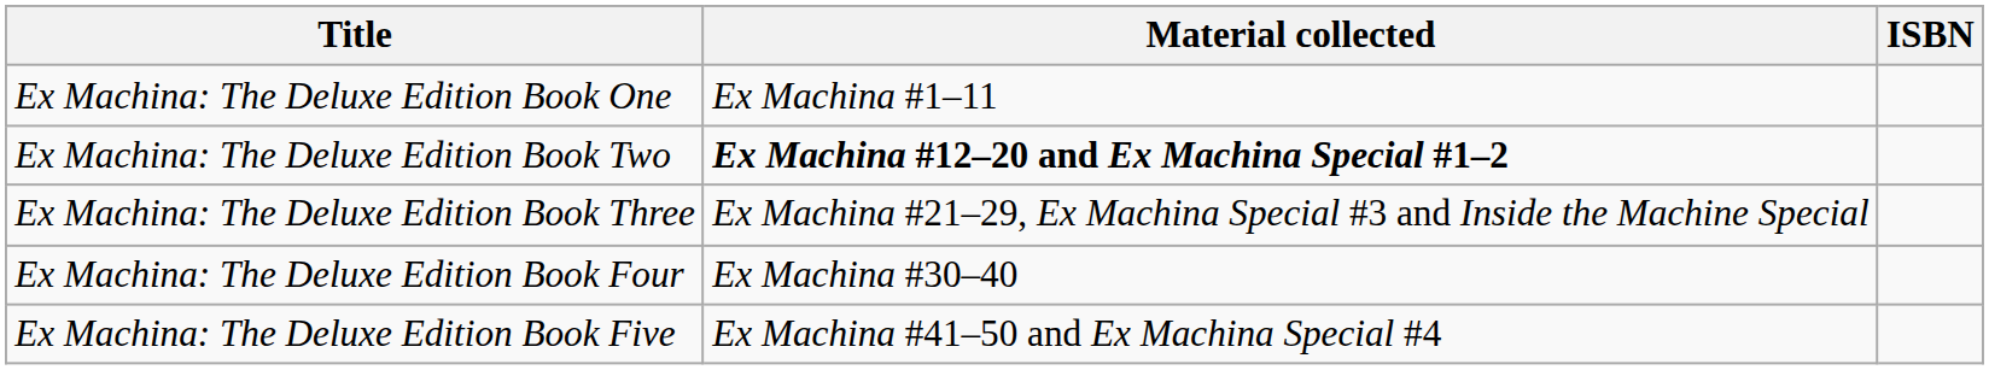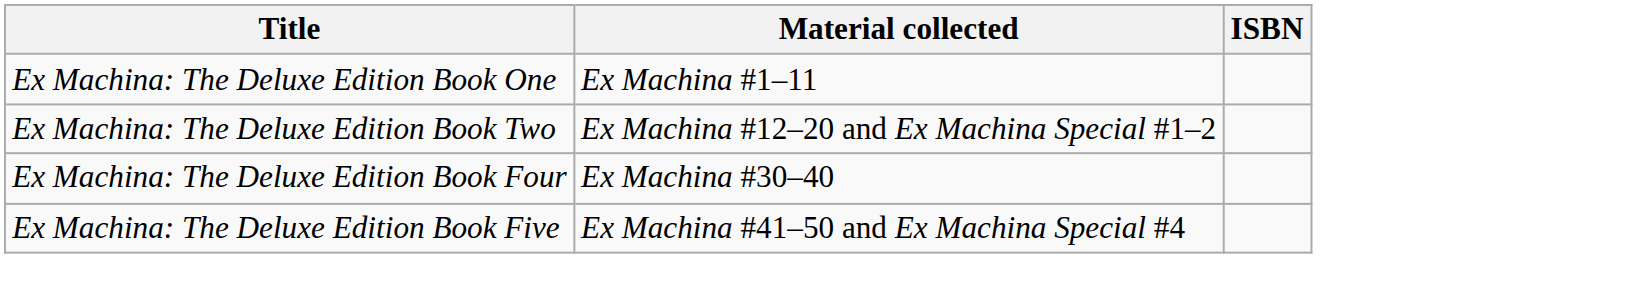 <table class="wikitable">
 <tr>
 <th>Title</th>
 <th>Material collected</th>
 <th>ISBN</th>
 </tr>
 <tr>
 <td><em>Ex Machina: The Deluxe Edition Book One</em></td>
 <td><em>Ex Machina</em> #1–11</td>
 <td></td>
 </tr>
 <tr>
 <td><em>Ex Machina: The Deluxe Edition Book Two</em></td>
-<td><strong><em>Ex Machina</em> #12–20 and <em>Ex Machina Special</em> #1–2</strong></td>
-<td></td>
-</tr>
-<tr>
-<td><em>Ex Machina: The Deluxe Edition Book Three</em></td>
-<td><em>Ex Machina</em> #21–29, <em>Ex Machina Special</em> #3 and <em>Inside the Machine Special</em></td>
+<td><em>Ex Machina</em> #12–20 and <em>Ex Machina Special</em> #1–2</td>
 <td></td>
 </tr>
 <tr>
 <td><em>Ex Machina: The Deluxe Edition Book Four</em></td>
 <td><em>Ex Machina</em> #30–40</td>
 <td></td>
 </tr>
 <tr>
 <td><em>Ex Machina: The Deluxe Edition Book Five</em></td>
 <td><em>Ex Machina</em> #41–50 and <em>Ex Machina Special</em> #4</td>
 <td></td>
 </tr>
 </table>
